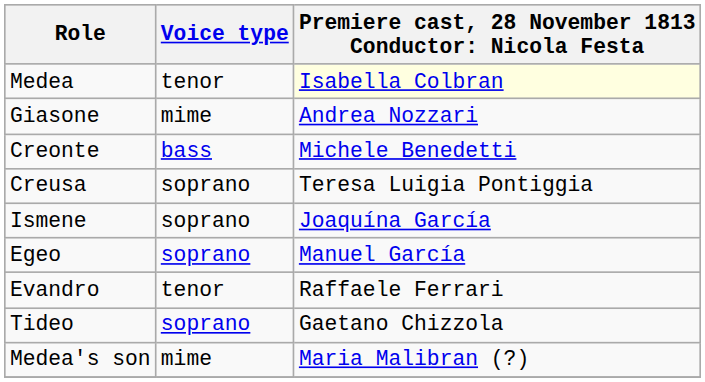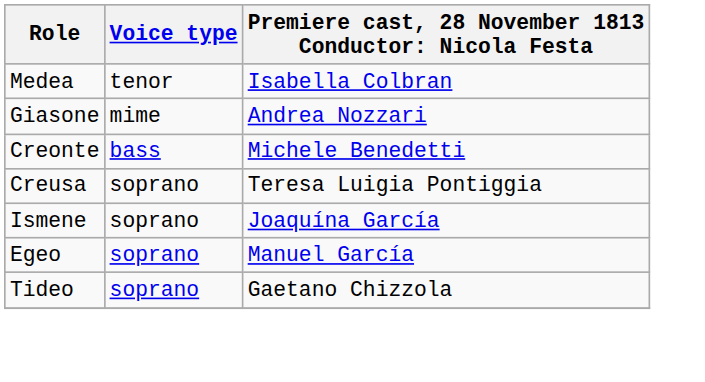 <table class="wikitable">
 <tr>
 <th>Role</th>
 <th><a href='#'>Voice type</a></th>
 <th>Premiere cast, 28 November 1813<br>Conductor: Nicola Festa</th>
 </tr>
 <tr>
 <td>Medea</td>
 <td>tenor</td>
-<td style="background: lightyellow;"><a href='#'>Isabella Colbran</a></td>
+<td><a href='#'>Isabella Colbran</a></td>
 </tr>
 <tr>
 <td>Giasone</td>
 <td>mime</td>
 <td><a href='#'>Andrea Nozzari</a></td>
 </tr>
 <tr>
 <td>Creonte</td>
 <td><a href='#'>bass</a></td>
 <td><a href='#'>Michele Benedetti</a></td>
 </tr>
 <tr>
 <td>Creusa</td>
 <td>soprano</td>
 <td>Teresa Luigia Pontiggia</td>
 </tr>
 <tr>
 <td>Ismene</td>
 <td>soprano</td>
 <td><a href='#'>Joaquína García</a></td>
 </tr>
 <tr>
 <td>Egeo</td>
 <td><a href='#'>soprano</a></td>
 <td><a href='#'>Manuel García</a></td>
 </tr>
 <tr>
-<td>Evandro</td>
-<td>tenor</td>
-<td>Raffaele Ferrari</td>
-</tr>
-<tr>
 <td>Tideo</td>
 <td><a href='#'>soprano</a></td>
 <td>Gaetano Chizzola</td>
 </tr>
 <tr>
-<td>Medea's son</td>
-<td>mime</td>
-<td><a href='#'>Maria Malibran</a> (?)</td>
-</tr>
-<tr>
 </tr>
 </table>
